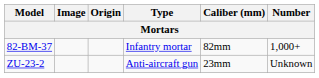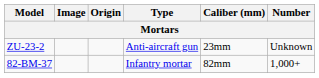 <table class="wikitable">
 <tr>
 <th>Model</th>
 <th>Image</th>
 <th>Origin</th>
 <th>Type</th>
 <th>Caliber (mm)</th>
 <th>Number</th>
 </tr>
 <tr>
 <th colspan="6">Mortars</th>
 </tr>
 <tr>
+<td><a href='#'>ZU-23-2</a></td>
+<td></td>
+<td></td>
+<td><a href='#'>Anti-aircraft gun</a></td>
+<td>23mm</td>
+<td>Unknown</td>
+</tr>
+<tr>
 <td><a href='#'>82-BM-37</a></td>
 <td></td>
 <td></td>
 <td><a href='#'>Infantry mortar</a></td>
 <td>82mm</td>
 <td>1,000+</td>
 </tr>
-<tr>
-<td><a href='#'>ZU-23-2</a></td>
-<td></td>
-<td></td>
-<td><a href='#'>Anti-aircraft gun</a></td>
-<td>23mm</td>
-<td>Unknown</td>
-</tr>
 </table>
